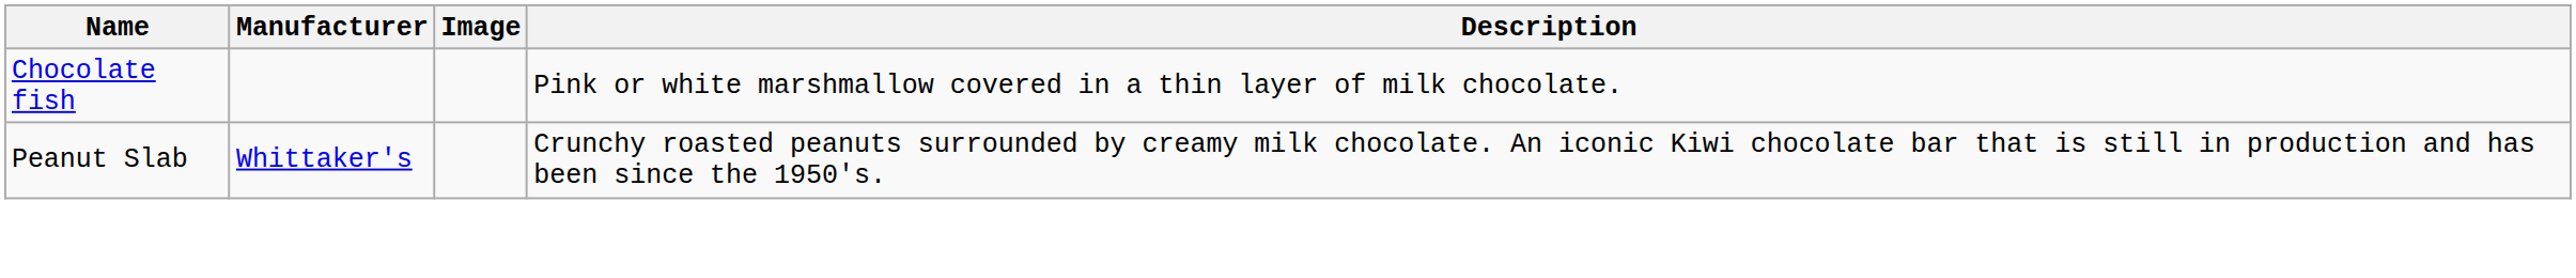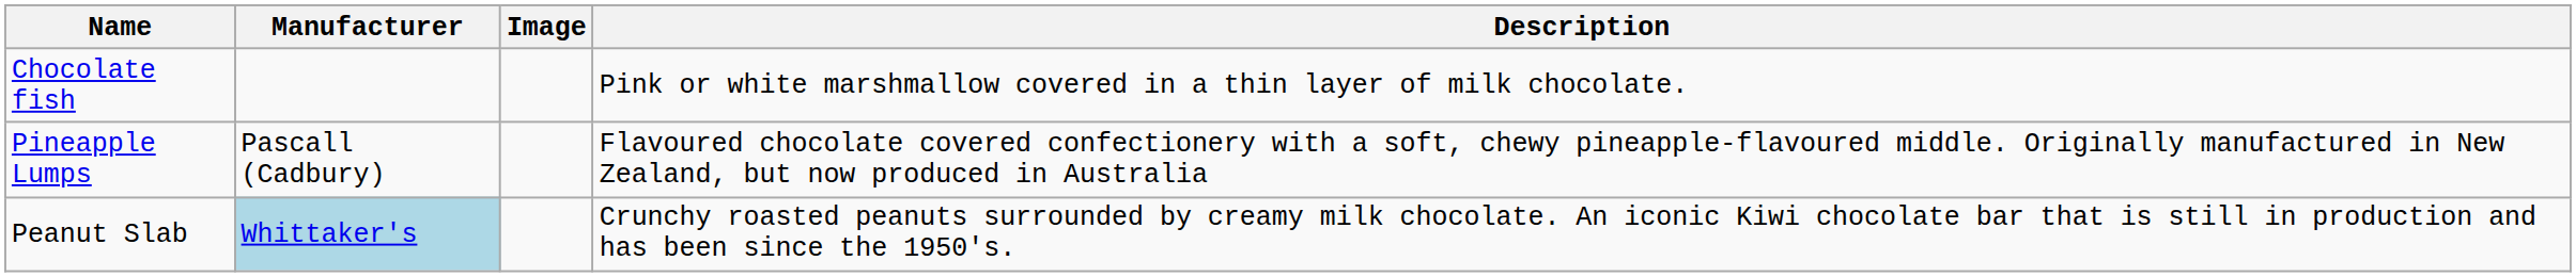 <table class="wikitable sortable">
 <tr>
 <th>Name</th>
 <th>Manufacturer</th>
 <th class="unsortable">Image</th>
 <th>Description</th>
 </tr>
 <tr>
 <td><a href='#'>Chocolate fish</a></td>
 <td></td>
 <td></td>
 <td>Pink or white marshmallow covered in a thin layer of milk chocolate.</td>
 </tr>
 <tr>
+<td><a href='#'>Pineapple Lumps</a></td>
+<td>Pascall (Cadbury)</td>
+<td></td>
+<td>Flavoured chocolate covered confectionery with a soft, chewy pineapple-flavoured middle. Originally manufactured in New Zealand, but now produced in Australia</td>
+</tr>
+<tr>
 <td>Peanut Slab</td>
-<td><a href='#'>Whittaker's</a></td>
+<td style="background: lightblue;"><a href='#'>Whittaker's</a></td>
 <td></td>
 <td>Crunchy roasted peanuts surrounded by creamy milk chocolate. An iconic Kiwi chocolate bar that is still in production and has been since the 1950's.</td>
 </tr>
 </table>
